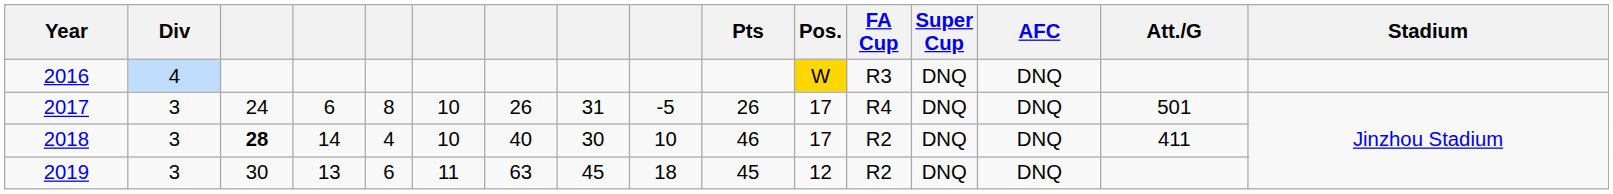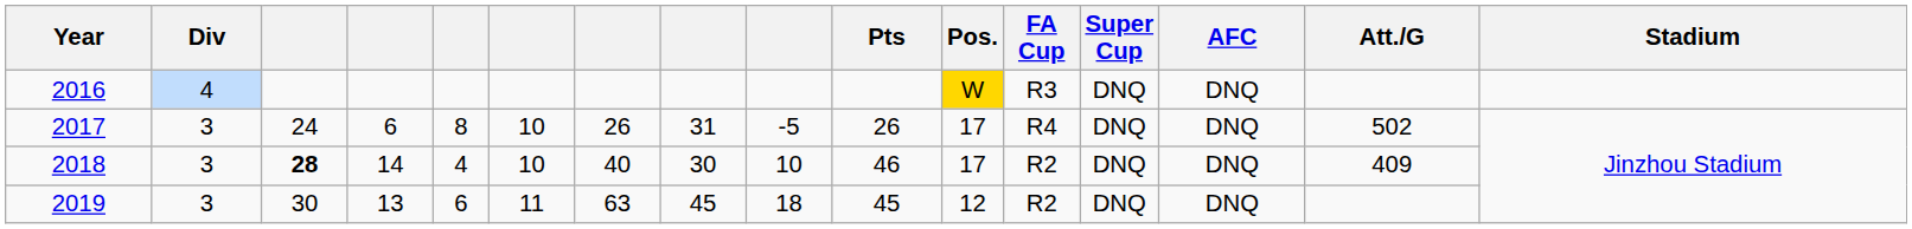 <table class="wikitable sortable" width=100% style=text-align:Center>
 <tr>
 <th>Year</th>
 <th>Div</th>
 <th></th>
 <th></th>
 <th></th>
 <th></th>
 <th></th>
 <th></th>
 <th></th>
 <th>Pts</th>
 <th width=2%>Pos.</th>
 <th width=4%><a href='#'>FA Cup</a></th>
 <th width=2%><a href='#'>Super Cup</a></th>
 <th><a href='#'>AFC</a></th>
 <th>Att./G</th>
 <th>Stadium</th>
 </tr>
 <tr>
 <td><a href='#'>2016</a></td>
 <td bgcolor=#c1ddfd>4</td>
 <td></td>
 <td></td>
 <td></td>
 <td></td>
 <td></td>
 <td></td>
 <td></td>
 <td></td>
 <td bgcolor=#FFD700>W</td>
 <td>R3</td>
 <td>DNQ</td>
 <td>DNQ</td>
 <td></td>
 <td></td>
 </tr>
 <tr>
 <td><a href='#'>2017</a></td>
 <td>3</td>
 <td>24</td>
 <td>6</td>
 <td>8</td>
 <td>10</td>
 <td>26</td>
 <td>31</td>
 <td>-5</td>
 <td>26</td>
 <td>17</td>
 <td>R4</td>
 <td>DNQ</td>
 <td>DNQ</td>
-<td>501</td>
+<td>502</td>
 <td align=center rowspan=3><a href='#'>Jinzhou Stadium</a></td>
 </tr>
 <tr>
 <td><a href='#'>2018</a></td>
 <td>3</td>
 <td><strong>28</strong></td>
 <td>14</td>
 <td>4</td>
 <td>10</td>
 <td>40</td>
 <td>30</td>
 <td>10</td>
 <td>46</td>
 <td>17</td>
 <td>R2</td>
 <td>DNQ</td>
 <td>DNQ</td>
-<td>411</td>
+<td>409</td>
 </tr>
 <tr>
 <td><a href='#'>2019</a></td>
 <td>3</td>
 <td>30</td>
 <td>13</td>
 <td>6</td>
 <td>11</td>
 <td>63</td>
 <td>45</td>
 <td>18</td>
 <td>45</td>
 <td>12</td>
 <td>R2</td>
 <td>DNQ</td>
 <td>DNQ</td>
 <td></td>
 </tr>
 </table>
